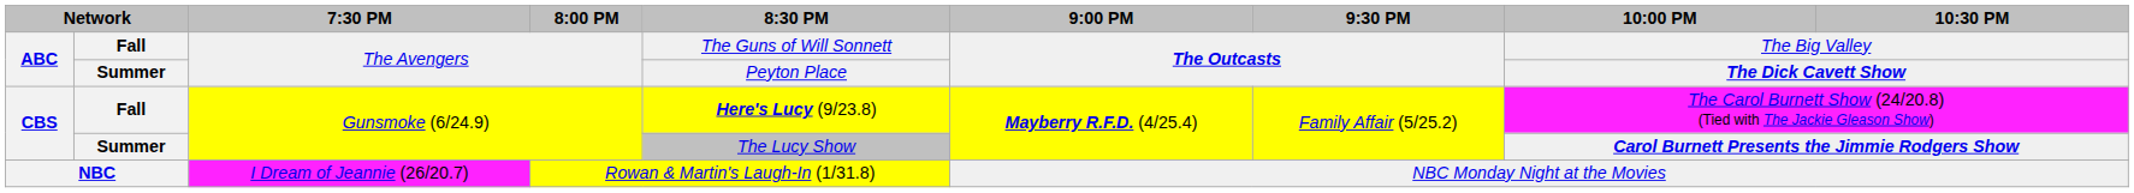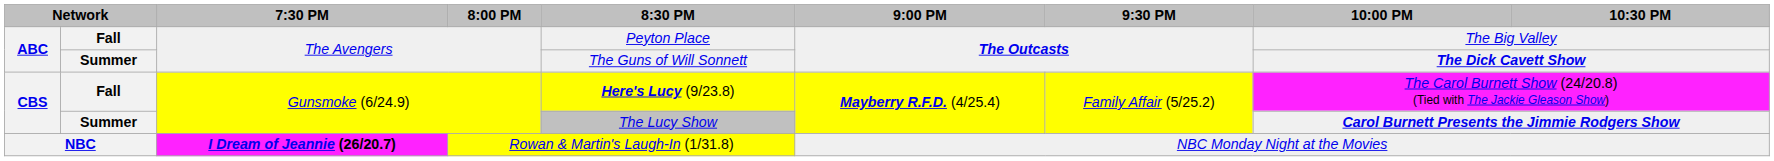 <table class="wikitable" style="width:100%;margin-right:0;text-align:center">
 <tr>
 <th colspan="2" style="background-color:#C0C0C0;text-align:center">Network</th>
 <th style="background-color:#C0C0C0;text-align:center">7:30 PM</th>
 <th style="background-color:#C0C0C0;text-align:center">8:00 PM</th>
 <th style="background-color:#C0C0C0;text-align:center">8:30 PM</th>
 <th style="background-color:#C0C0C0;text-align:center">9:00 PM</th>
 <th style="background-color:#C0C0C0;text-align:center">9:30 PM</th>
 <th style="background-color:#C0C0C0;text-align:center">10:00 PM</th>
 <th style="background-color:#C0C0C0;text-align:center">10:30 PM</th>
 </tr>
 <tr>
 <th bgcolor="#C0C0C0" rowspan="2"><a href='#'>ABC</a></th>
 <th>Fall</th>
 <td bgcolor="#F0F0F0" colspan="2" rowspan="2"><em><a href='#'>The Avengers</a></em></td>
-<td bgcolor="#F0F0F0"><em><a href='#'>The Guns of Will Sonnett</a></em></td>
+<td bgcolor="#F0F0F0"><em><a href='#'>Peyton Place</a></em></td>
 <td bgcolor="#F0F0F0" colspan="2" rowspan="2"><strong><em><a href='#'>The Outcasts</a></em></strong></td>
 <td bgcolor="#F0F0F0" colspan="2"><em><a href='#'>The Big Valley</a></em></td>
 </tr>
 <tr>
 <th>Summer</th>
-<td bgcolor="#F0F0F0"><em><a href='#'>Peyton Place</a></em></td>
+<td bgcolor="#F0F0F0"><em><a href='#'>The Guns of Will Sonnett</a></em></td>
 <td bgcolor="#F0F0F0" colspan="2"><strong><em><a href='#'>The Dick Cavett Show</a></em></strong></td>
 </tr>
 <tr>
 <th bgcolor="#C0C0C0" rowspan="2"><a href='#'>CBS</a></th>
 <th>Fall</th>
 <td bgcolor="#FFFF00" colspan="2" rowspan="2"><em><a href='#'>Gunsmoke</a></em> (6/24.9)</td>
 <td bgcolor="#FFFF00"><strong><em><a href='#'>Here's Lucy</a></em></strong> (9/23.8)</td>
 <td bgcolor="#FFFF00" rowspan="2"><strong><em><a href='#'>Mayberry R.F.D.</a></em></strong> (4/25.4)</td>
 <td bgcolor="#FFFF00" rowspan="2"><em><a href='#'>Family Affair</a></em> (5/25.2)</td>
 <td bgcolor="#FF22FF" colspan="2"><em><a href='#'>The Carol Burnett Show</a></em> (24/20.8)<br><small>(Tied with <em><a href='#'>The Jackie Gleason Show</a></em>)</small></td>
 </tr>
 <tr>
 <th>Summer</th>
 <td bgcolor="#C0C0C0"><em><a href='#'>The Lucy Show</a></em> </td>
 <td bgcolor="#F0F0F0" colspan="2"><strong><em><a href='#'>Carol Burnett Presents the Jimmie Rodgers Show</a></em></strong></td>
 </tr>
 <tr>
 <th bgcolor="#C0C0C0" colspan="2"><a href='#'>NBC</a></th>
-<td bgcolor="#FF22FF"><em><a href='#'>I Dream of Jeannie</a></em> (26/20.7)</td>
+<td bgcolor="#FF22FF"><strong><em><a href='#'>I Dream of Jeannie</a></em> (26/20.7)</strong></td>
 <td bgcolor="#FFFF00" colspan="2"><em><a href='#'>Rowan & Martin's Laugh-In</a></em> (1/31.8)</td>
 <td bgcolor="#F0F0F0" colspan="4"><em><a href='#'>NBC Monday Night at the Movies</a></em></td>
 </tr>
 </table>
